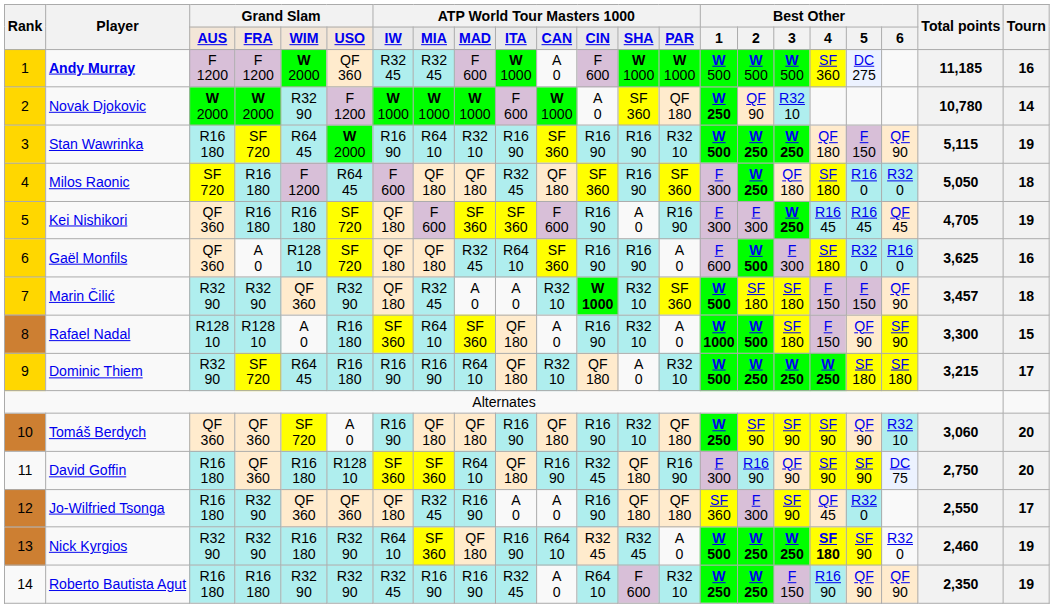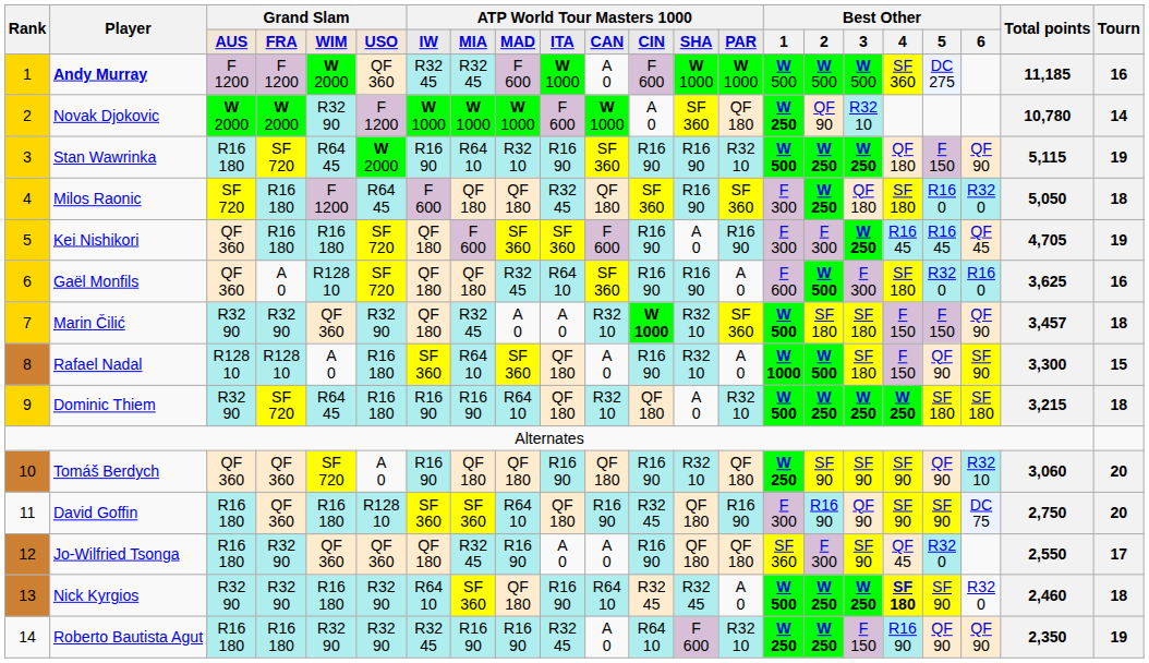 <table class=wikitable style=font-size:90%;text-align:center>
 <tr>
 <th rowspan=2>Rank</th>
 <th rowspan="2">Player</th>
 <th colspan=4>Grand Slam</th>
 <th colspan=8>ATP World Tour Masters 1000</th>
 <th colspan=6>Best Other</th>
 <th rowspan=2>Total points</th>
 <th rowspan=2>Tourn</th>
 </tr>
 <tr>
 <td style="background:#f3e6d7; width:40px;"><strong><a href='#'>AUS</a></strong></td>
 <td style="background:#f3e6d7; width:40px;"><strong><a href='#'>FRA</a></strong></td>
 <td style="background:#f3e6d7; width:40px;"><strong><a href='#'>WIM</a></strong></td>
 <td style="background:#f3e6d7; width:40px;"><strong><a href='#'>USO</a></strong></td>
 <td style="background:#e9e9e9; width:35px;"><strong><a href='#'>IW</a></strong></td>
 <td style="background:#e9e9e9; width:35px;"><strong><a href='#'>MIA</a></strong></td>
 <td style="background:#e9e9e9; width:35px;"><strong><a href='#'>MAD</a></strong></td>
 <td style="background:#e9e9e9; width:35px;"><strong><a href='#'>ITA</a></strong></td>
 <td style="background:#e9e9e9; width:35px;"><strong><a href='#'>CAN</a></strong></td>
 <td style="background:#e9e9e9; width:35px;"><strong><a href='#'>CIN</a></strong></td>
 <td style="background:#e9e9e9; width:35px;"><strong><a href='#'>SHA</a></strong></td>
 <td style="background:#e9e9e9; width:35px;"><strong><a href='#'>PAR</a></strong></td>
 <th width=30>1</th>
 <th width=30>2</th>
 <th width=30>3</th>
 <th width=30>4</th>
 <th width=30>5</th>
 <th width=30>6</th>
 </tr>
 <tr>
 <td bgcolor=gold>1</td>
 <td align="left"> <strong><a href='#'>Andy Murray</a></strong></td>
 <td bgcolor=thistle>F<br>1200</td>
 <td bgcolor=thistle>F<br>1200</td>
 <td bgcolor=lime><strong>W</strong><br>2000</td>
 <td bgcolor=#ffebcd>QF<br>360</td>
 <td bgcolor=#afeeee>R32<br>45</td>
 <td bgcolor=#afeeee>R32<br>45</td>
 <td bgcolor=thistle>F<br>600</td>
 <td bgcolor=lime><strong>W</strong><br>1000</td>
 <td bgcolor=>A<br>0</td>
 <td bgcolor=thistle>F<br>600</td>
 <td bgcolor=lime><strong>W</strong><br>1000</td>
 <td bgcolor=lime><strong>W</strong><br>1000</td>
 <td bgcolor=lime><strong><a href='#'>W</a></strong><br>500</td>
 <td bgcolor=lime><strong><a href='#'>W</a></strong><br>500</td>
 <td bgcolor=lime><strong><a href='#'>W</a></strong><br>500</td>
 <td bgcolor=yellow><a href='#'>SF</a><br>360</td>
 <td bgcolor=#ecf2ff><a href='#'>DC</a><br>275</td>
 <td bgcolor=><br></td>
 <th>11,185</th>
 <th>16</th>
 </tr>
 <tr>
 <td bgcolor=gold>2</td>
 <td align="left"> <a href='#'>Novak Djokovic</a></td>
 <td bgcolor=lime><strong>W</strong><br>2000</td>
 <td bgcolor=lime><strong>W</strong><br>2000</td>
 <td bgcolor=#afeeee>R32<br>90</td>
 <td bgcolor=thistle>F<br>1200</td>
 <td bgcolor=lime><strong>W</strong><br>1000</td>
 <td bgcolor=lime><strong>W</strong><br>1000</td>
 <td bgcolor=lime><strong>W</strong><br>1000</td>
 <td bgcolor=thistle>F<br>600</td>
 <td bgcolor=lime><strong>W</strong><br>1000</td>
 <td bgcolor=>A<br>0</td>
 <td bgcolor=yellow>SF<br>360</td>
 <td bgcolor=#ffebcd>QF<br>180</td>
 <td bgcolor=lime><strong><a href='#'>W</a><br>250</strong></td>
 <td bgcolor=#ffebcd><a href='#'>QF</a><br>90</td>
 <td bgcolor=#afeeee><a href='#'>R32</a><br>10</td>
 <td bgcolor=></td>
 <td bgcolor=></td>
 <td bgcolor=></td>
 <th>10,780</th>
 <th>14</th>
 </tr>
 <tr>
 <td bgcolor=gold>3</td>
 <td align="left"> <a href='#'>Stan Wawrinka</a></td>
 <td bgcolor=#afeeee>R16<br>180</td>
 <td bgcolor=yellow>SF<br>720</td>
 <td bgcolor=#afeeee>R64<br>45</td>
 <td bgcolor=lime><strong>W</strong><br>2000</td>
 <td bgcolor=#afeeee>R16<br>90</td>
 <td bgcolor=#afeeee>R64<br>10</td>
 <td bgcolor=#afeeee>R32<br>10</td>
 <td bgcolor=#afeeee>R16<br>90</td>
 <td bgcolor=yellow>SF<br>360</td>
 <td bgcolor=#afeeee>R16<br>90</td>
 <td bgcolor=#afeeee>R16<br>90</td>
 <td bgcolor=#afeeee>R32<br>10</td>
 <td bgcolor=lime><strong><a href='#'>W</a><br>500</strong></td>
 <td bgcolor=lime><strong><a href='#'>W</a><br>250</strong></td>
 <td bgcolor=lime><strong><a href='#'>W</a><br>250</strong></td>
 <td bgcolor=#ffebcd><a href='#'>QF</a><br>180</td>
 <td bgcolor=thistle><a href='#'>F</a><br>150</td>
 <td bgcolor=#ffebcd><a href='#'>QF</a><br>90</td>
 <th>5,115</th>
 <th>19</th>
 </tr>
 <tr>
 <td bgcolor=gold>4</td>
 <td align="left"> <a href='#'>Milos Raonic</a></td>
 <td bgcolor=yellow>SF<br>720</td>
 <td bgcolor=#afeeee>R16<br>180</td>
 <td bgcolor=thistle>F<br>1200</td>
 <td bgcolor=#afeeee>R64<br>45</td>
 <td bgcolor=thistle>F<br>600</td>
 <td bgcolor=#ffebcd>QF<br>180</td>
 <td bgcolor=#ffebcd>QF<br>180</td>
 <td bgcolor=#afeeee>R32<br>45</td>
 <td bgcolor=#ffebcd>QF<br>180</td>
 <td bgcolor=yellow>SF<br>360</td>
 <td bgcolor=#afeeee>R16<br>90</td>
 <td bgcolor=yellow>SF<br>360</td>
 <td bgcolor=thistle><a href='#'>F</a><br>300</td>
 <td bgcolor=lime><strong><a href='#'>W</a><br>250</strong></td>
 <td bgcolor=#ffebcd><a href='#'>QF</a><br>180</td>
 <td bgcolor=yellow><a href='#'>SF</a><br>180</td>
 <td bgcolor=#afeeee><a href='#'>R16</a><br>0</td>
 <td bgcolor=#afeeee><a href='#'>R32</a><br>0</td>
 <th>5,050</th>
 <th>18</th>
 </tr>
 <tr>
 <td bgcolor=gold>5</td>
 <td align="left"> <a href='#'>Kei Nishikori</a></td>
 <td bgcolor=#ffebcd>QF<br>360</td>
 <td bgcolor=#afeeee>R16<br>180</td>
 <td bgcolor=#afeeee>R16<br>180</td>
 <td bgcolor=yellow>SF<br>720</td>
 <td bgcolor=#ffebcd>QF<br>180</td>
 <td bgcolor=thistle>F<br>600</td>
 <td bgcolor=yellow>SF<br>360</td>
 <td bgcolor=yellow>SF<br>360</td>
 <td bgcolor=thistle>F<br>600</td>
 <td bgcolor=#afeeee>R16<br>90</td>
 <td bgcolor=>A<br>0</td>
 <td bgcolor=#afeeee>R16<br>90</td>
 <td bgcolor=thistle><a href='#'>F</a><br>300</td>
 <td bgcolor=thistle><a href='#'>F</a><br>300</td>
 <td bgcolor=lime><strong><a href='#'>W</a><br>250</strong></td>
 <td bgcolor=#afeeee><a href='#'>R16</a><br>45</td>
 <td bgcolor=#afeeee><a href='#'>R16</a><br>45</td>
 <td bgcolor=#ffebcd><a href='#'>QF</a><br>45</td>
 <th>4,705</th>
 <th>19</th>
 </tr>
 <tr>
 <td bgcolor=gold>6</td>
 <td align=left> <a href='#'>Gaël Monfils</a></td>
 <td bgcolor=#ffebcd>QF<br>360</td>
 <td>A<br>0</td>
 <td bgcolor=#afeeee>R128<br>10</td>
 <td bgcolor=yellow>SF<br>720</td>
 <td bgcolor=#ffebcd>QF<br>180</td>
 <td bgcolor=#ffebcd>QF<br>180</td>
 <td bgcolor=#afeeee>R32<br>45</td>
 <td bgcolor=#afeeee>R64<br>10</td>
 <td bgcolor=yellow>SF<br>360</td>
 <td bgcolor=#afeeee>R16<br>90</td>
 <td bgcolor=#afeeee>R16<br>90</td>
 <td>A<br>0</td>
 <td bgcolor=thistle><a href='#'>F</a><br>600</td>
 <td bgcolor=lime><strong><a href='#'>W</a><br>500</strong></td>
 <td bgcolor=thistle><a href='#'>F</a><br>300</td>
 <td bgcolor=yellow><a href='#'>SF</a><br>180</td>
 <td bgcolor=#afeeee><a href='#'>R32</a><br>0</td>
 <td bgcolor=#afeeee><a href='#'>R16</a><br>0</td>
 <th>3,625</th>
 <th>16</th>
 </tr>
 <tr>
 <td bgcolor=gold>7</td>
 <td align="left"> <a href='#'>Marin Čilić</a></td>
 <td bgcolor=#afeeee>R32<br>90</td>
 <td bgcolor=#afeeee>R32<br>90</td>
 <td bgcolor=#ffebcd>QF<br>360</td>
 <td bgcolor=#afeeee>R32<br>90</td>
 <td bgcolor=#ffebcd>QF<br>180</td>
 <td bgcolor=#afeeee>R32<br>45</td>
 <td>A<br>0</td>
 <td>A<br>0</td>
 <td bgcolor=#afeeee>R32<br>10</td>
 <td bgcolor=lime><strong>W<br>1000</strong></td>
 <td bgcolor=#afeeee>R32<br>10</td>
 <td bgcolor=yellow>SF<br>360</td>
 <td bgcolor=lime><strong><a href='#'>W</a><br>500</strong></td>
 <td bgcolor=yellow><a href='#'>SF</a><br>180</td>
 <td bgcolor=yellow><a href='#'>SF</a><br>180</td>
 <td bgcolor=thistle><a href='#'>F</a><br>150</td>
 <td bgcolor=thistle><a href='#'>F</a><br>150</td>
 <td bgcolor=#ffebcd><a href='#'>QF</a><br>90</td>
 <th>3,457</th>
 <th>18</th>
 </tr>
 <tr>
 <td bgcolor=cd7f32>8</td>
 <td align=left> <a href='#'>Rafael Nadal</a></td>
 <td bgcolor=#afeeee>R128<br>10</td>
 <td bgcolor=#afeeee>R128<br>10</td>
 <td bgcolor=>A<br>0</td>
 <td bgcolor=#afeeee>R16<br>180</td>
 <td bgcolor=yellow>SF<br>360</td>
 <td bgcolor=#afeeee>R64<br>10</td>
 <td bgcolor=yellow>SF<br>360</td>
 <td bgcolor=#ffebcd>QF<br>180</td>
 <td>A<br>0</td>
 <td bgcolor=#afeeee>R16<br>90</td>
 <td bgcolor=#afeeee>R32<br>10</td>
 <td>A<br>0</td>
 <td bgcolor=lime><strong><a href='#'>W</a><br>1000</strong></td>
 <td bgcolor=lime><strong><a href='#'>W</a><br>500</strong></td>
 <td bgcolor=yellow><a href='#'>SF</a><br>180</td>
 <td bgcolor=thistle><a href='#'>F</a><br>150</td>
 <td bgcolor=#ffebcd><a href='#'>QF</a><br>90</td>
 <td bgcolor=yellow><a href='#'>SF</a><br>90</td>
 <th>3,300</th>
 <th>15</th>
 </tr>
 <tr>
 <td bgcolor=gold>9</td>
 <td align="left"> <a href='#'>Dominic Thiem</a></td>
 <td bgcolor=#afeeee>R32<br>90</td>
 <td bgcolor=yellow>SF<br>720</td>
 <td bgcolor=#afeeee>R64<br>45</td>
 <td bgcolor=#afeeee>R16<br>180</td>
 <td bgcolor=#afeeee>R16<br>90</td>
 <td bgcolor=#afeeee>R16<br>90</td>
 <td bgcolor=#afeeee>R64<br>10</td>
 <td bgcolor=#ffebcd>QF<br>180</td>
 <td bgcolor=#afeeee>R32<br>10</td>
 <td bgcolor=#ffebcd>QF<br>180</td>
 <td>A<br>0</td>
 <td bgcolor=#afeeee>R32<br>10</td>
 <td bgcolor=lime><strong><a href='#'>W</a><br>500</strong></td>
 <td bgcolor=lime><strong><a href='#'>W</a><br>250</strong></td>
 <td bgcolor=lime><strong><a href='#'>W</a><br>250</strong></td>
 <td bgcolor=lime><strong><a href='#'>W</a><br>250</strong></td>
 <td bgcolor=yellow><a href='#'>SF</a><br>180</td>
 <td bgcolor=yellow><a href='#'>SF</a><br>180</td>
 <th>3,215</th>
-<th>17</th>
+<th>18</th>
 </tr>
 <tr>
 <td colspan=21 align=center>Alternates</td>
 </tr>
 <tr>
 <td bgcolor=cd7f32>10</td>
 <td align="left"> <a href='#'>Tomáš Berdych</a></td>
 <td bgcolor=#ffebcd>QF<br>360</td>
 <td bgcolor=#ffebcd>QF<br>360</td>
 <td bgcolor=yellow>SF<br>720</td>
 <td bgcolor=>A<br>0</td>
 <td bgcolor=#afeeee>R16<br>90</td>
 <td bgcolor=#ffebcd>QF<br>180</td>
 <td bgcolor=#ffebcd>QF<br>180</td>
 <td bgcolor=#afeeee>R16<br>90</td>
 <td bgcolor=#ffebcd>QF<br>180</td>
 <td bgcolor=#afeeee>R16<br>90</td>
 <td bgcolor=#afeeee>R32<br>10</td>
 <td bgcolor=#ffebcd>QF<br>180</td>
 <td bgcolor=lime><strong><a href='#'>W</a><br>250</strong></td>
 <td bgcolor=yellow><a href='#'>SF</a><br>90</td>
 <td bgcolor=yellow><a href='#'>SF</a><br>90</td>
 <td bgcolor=yellow><a href='#'>SF</a><br>90</td>
 <td bgcolor=ffebcd><a href='#'>QF</a><br>90</td>
 <td bgcolor=afeeee><a href='#'>R32</a><br>10</td>
 <th>3,060</th>
 <th>20</th>
 </tr>
 <tr>
 <td>11</td>
 <td style="text-align:left"> <a href='#'>David Goffin</a></td>
 <td bgcolor=#afeeee>R16<br>180</td>
 <td bgcolor=#ffebcd>QF<br>360</td>
 <td bgcolor=#afeeee>R16<br>180</td>
 <td bgcolor=#afeeee>R128<br>10</td>
 <td bgcolor=yellow>SF<br>360</td>
 <td bgcolor=yellow>SF<br>360</td>
 <td bgcolor=#afeeee>R64<br>10</td>
 <td bgcolor=#ffebcd>QF<br>180</td>
 <td bgcolor=#afeeee>R16<br>90</td>
 <td bgcolor=#afeeee>R32<br>45</td>
 <td bgcolor=#ffebcd>QF<br>180</td>
 <td bgcolor=#afeeee>R16<br>90</td>
 <td bgcolor=thistle><a href='#'>F</a><br>300</td>
 <td bgcolor=#afeeee><a href='#'>R16</a><br>90</td>
 <td bgcolor=#ffebcd><a href='#'>QF</a><br>90</td>
 <td bgcolor=yellow><a href='#'>SF</a><br>90</td>
 <td bgcolor=yellow><a href='#'>SF</a><br>90</td>
 <td bgcolor=#ecf2ff><a href='#'>DC</a><br>75</td>
 <th>2,750</th>
 <th>20</th>
 </tr>
 <tr>
 <td bgcolor=cd7f32>12</td>
 <td align="left"> <a href='#'>Jo-Wilfried Tsonga</a></td>
 <td bgcolor=#afeeee>R16<br>180</td>
 <td bgcolor=#afeeee>R32<br>90</td>
 <td bgcolor=#ffebcd>QF<br>360</td>
 <td bgcolor=#ffebcd>QF<br>360</td>
 <td bgcolor=#ffebcd>QF<br>180</td>
 <td bgcolor=#afeeee>R32<br>45</td>
 <td bgcolor=#afeeee>R16<br>90</td>
 <td>A<br>0</td>
 <td>A<br>0</td>
 <td bgcolor=afeeee>R16<br>90</td>
 <td bgcolor=ffebcd>QF<br>180</td>
 <td bgcolor=ffebcd>QF<br>180</td>
 <td bgcolor=yellow><a href='#'>SF</a><br>360</td>
 <td bgcolor=thistle><a href='#'>F</a><br>300</td>
 <td bgcolor=yellow><a href='#'>SF</a><br>90</td>
 <td bgcolor=ffebcd><a href='#'>QF</a><br>45</td>
 <td bgcolor=afeeee><a href='#'>R32</a><br>0</td>
 <td></td>
 <th>2,550</th>
 <th>17</th>
 </tr>
 <tr>
 <td bgcolor=cd7f32>13</td>
 <td align="left"> <a href='#'>Nick Kyrgios</a></td>
 <td bgcolor=#afeeee>R32<br>90</td>
 <td bgcolor=#afeeee>R32<br>90</td>
 <td bgcolor=#afeeee>R16<br>180</td>
 <td bgcolor=#afeeee>R32<br>90</td>
 <td bgcolor=#afeeee>R64<br>10</td>
 <td bgcolor=yellow>SF<br>360</td>
 <td bgcolor=#ffebcd>QF<br>180</td>
 <td bgcolor=#afeeee>R16<br>90</td>
 <td bgcolor=#afeeee>R64<br>10</td>
 <td bgcolor=#ffebcd>R32<br>45</td>
 <td bgcolor=#afeeee>R32<br>45</td>
 <td>A<br>0</td>
 <td bgcolor=lime><strong><a href='#'>W</a><br>500</strong></td>
 <td bgcolor=lime><strong><a href='#'>W</a><br>250</strong></td>
 <td bgcolor=lime><strong><a href='#'>W</a><br>250</strong></td>
 <td bgcolor=yellow><strong><a href='#'>SF</a><br>180</strong></td>
 <td bgcolor=yellow><a href='#'>SF</a><br>90</td>
 <td bgcolor=><a href='#'>R32</a><br>0</td>
 <th>2,460</th>
-<th>19</th>
+<th>18</th>
 </tr>
 <tr>
 <td>14</td>
 <td align="left"> <a href='#'>Roberto Bautista Agut</a></td>
 <td bgcolor=#afeeee>R16<br>180</td>
 <td bgcolor=#afeeee>R16<br>180</td>
 <td bgcolor=#afeeee>R32<br>90</td>
 <td bgcolor=#afeeee>R32<br>90</td>
 <td bgcolor=#afeeee>R32<br>45</td>
 <td bgcolor=#afeeee>R16<br>90</td>
 <td bgcolor=#afeeee>R16<br>90</td>
 <td bgcolor=#afeeee>R32<br>45</td>
 <td>A<br>0</td>
 <td bgcolor=#afeeee>R64<br>10</td>
 <td bgcolor=thistle>F<br>600</td>
 <td bgcolor=#afeeee>R32<br>10</td>
 <td bgcolor=lime><strong><a href='#'>W</a><br>250</strong></td>
 <td bgcolor=lime><strong><a href='#'>W</a><br>250</strong></td>
 <td bgcolor=thistle><a href='#'>F</a><br>150</td>
 <td bgcolor=#afeeee><a href='#'>R16</a><br>90</td>
 <td bgcolor=#ffebcd><a href='#'>QF</a><br>90</td>
 <td bgcolor=#ffebcd><a href='#'>QF</a><br>90</td>
 <th>2,350</th>
 <th>19</th>
 </tr>
 </table>
